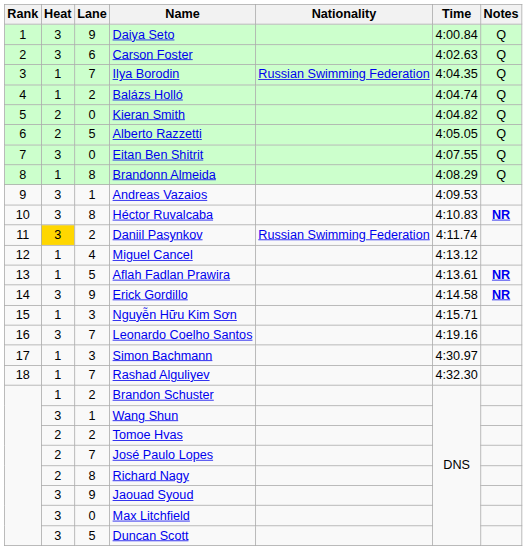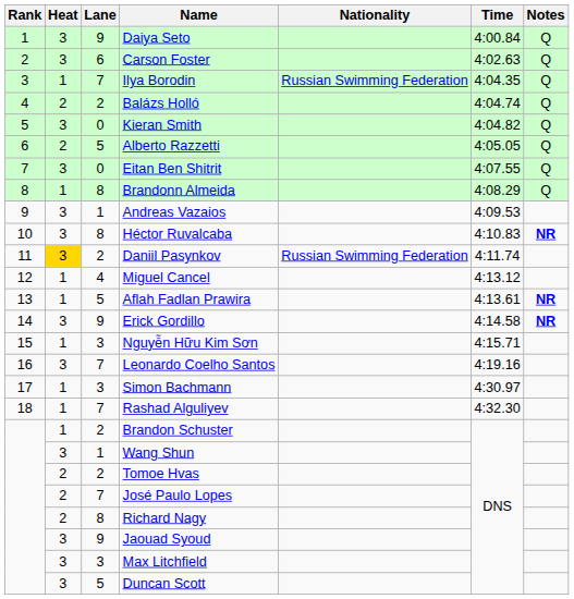 <table class="wikitable sortable" style="text-align:center">
 <tr>
 <th>Rank</th>
 <th>Heat</th>
 <th>Lane</th>
 <th>Name</th>
 <th>Nationality</th>
 <th>Time</th>
 <th>Notes</th>
 </tr>
 <tr bgcolor=ccffcc>
 <td>1</td>
 <td>3</td>
 <td>9</td>
 <td align=left><a href='#'>Daiya Seto</a></td>
 <td align=left></td>
 <td>4:00.84</td>
 <td>Q</td>
 </tr>
 <tr bgcolor=ccffcc>
 <td>2</td>
 <td>3</td>
 <td>6</td>
 <td align=left><a href='#'>Carson Foster</a></td>
 <td align=left></td>
 <td>4:02.63</td>
 <td>Q</td>
 </tr>
 <tr bgcolor=ccffcc>
 <td>3</td>
 <td>1</td>
 <td>7</td>
 <td align=left><a href='#'>Ilya Borodin</a></td>
 <td align=left><a href='#'>Russian Swimming Federation</a></td>
 <td>4:04.35</td>
 <td>Q</td>
 </tr>
 <tr bgcolor=ccffcc>
 <td>4</td>
-<td>1</td>
+<td>2</td>
 <td>2</td>
 <td align=left><a href='#'>Balázs Holló</a></td>
 <td align=left></td>
 <td>4:04.74</td>
 <td>Q</td>
 </tr>
 <tr bgcolor=ccffcc>
 <td>5</td>
-<td>2</td>
+<td>3</td>
 <td>0</td>
 <td align=left><a href='#'>Kieran Smith</a></td>
 <td align=left></td>
 <td>4:04.82</td>
 <td>Q</td>
 </tr>
 <tr bgcolor=ccffcc>
 <td>6</td>
 <td>2</td>
 <td>5</td>
 <td align=left><a href='#'>Alberto Razzetti</a></td>
 <td align=left></td>
 <td>4:05.05</td>
 <td>Q</td>
 </tr>
 <tr bgcolor=ccffcc>
 <td>7</td>
 <td>3</td>
 <td>0</td>
 <td align=left><a href='#'>Eitan Ben Shitrit</a></td>
 <td align=left></td>
 <td>4:07.55</td>
 <td>Q</td>
 </tr>
 <tr bgcolor=ccffcc>
 <td>8</td>
 <td>1</td>
 <td>8</td>
 <td align=left><a href='#'>Brandonn Almeida</a></td>
 <td align=left></td>
 <td>4:08.29</td>
 <td>Q</td>
 </tr>
 <tr>
 <td>9</td>
 <td>3</td>
 <td>1</td>
 <td align=left><a href='#'>Andreas Vazaios</a></td>
 <td align=left></td>
 <td>4:09.53</td>
 <td></td>
 </tr>
 <tr>
 <td>10</td>
 <td>3</td>
 <td>8</td>
 <td align=left><a href='#'>Héctor Ruvalcaba</a></td>
 <td align=left></td>
 <td>4:10.83</td>
 <td><strong><a href='#'>NR</a></strong></td>
 </tr>
 <tr>
 <td>11</td>
 <td style="background: gold;">3</td>
 <td>2</td>
 <td align=left><a href='#'>Daniil Pasynkov</a></td>
 <td align=left><a href='#'>Russian Swimming Federation</a></td>
 <td>4:11.74</td>
 <td></td>
 </tr>
 <tr>
 <td>12</td>
 <td>1</td>
 <td>4</td>
 <td align=left><a href='#'>Miguel Cancel</a></td>
 <td align=left></td>
 <td>4:13.12</td>
 <td></td>
 </tr>
 <tr>
 <td>13</td>
 <td>1</td>
 <td>5</td>
 <td align=left><a href='#'>Aflah Fadlan Prawira</a></td>
 <td align=left></td>
 <td>4:13.61</td>
 <td><strong><a href='#'>NR</a></strong></td>
 </tr>
 <tr>
 <td>14</td>
 <td>3</td>
 <td>9</td>
 <td align=left><a href='#'>Erick Gordillo</a></td>
 <td align=left></td>
 <td>4:14.58</td>
 <td><strong><a href='#'>NR</a></strong></td>
 </tr>
 <tr>
 <td>15</td>
 <td>1</td>
 <td>3</td>
 <td align=left><a href='#'>Nguyễn Hữu Kim Sơn</a></td>
 <td align=left></td>
 <td>4:15.71</td>
 <td></td>
 </tr>
 <tr>
 <td>16</td>
 <td>3</td>
 <td>7</td>
 <td align=left><a href='#'>Leonardo Coelho Santos</a></td>
 <td align=left></td>
 <td>4:19.16</td>
 <td></td>
 </tr>
 <tr>
 <td>17</td>
 <td>1</td>
 <td>3</td>
 <td align=left><a href='#'>Simon Bachmann</a></td>
 <td align=left></td>
 <td>4:30.97</td>
 <td></td>
 </tr>
 <tr>
 <td>18</td>
 <td>1</td>
 <td>7</td>
 <td align=left><a href='#'>Rashad Alguliyev</a></td>
 <td align=left></td>
 <td>4:32.30</td>
 <td></td>
 </tr>
 <tr>
 <td rowspan=8></td>
 <td>1</td>
 <td>2</td>
 <td align=left><a href='#'>Brandon Schuster</a></td>
 <td align=left></td>
 <td rowspan=8>DNS</td>
 <td></td>
 </tr>
 <tr>
 <td>3</td>
 <td>1</td>
 <td align=left><a href='#'>Wang Shun</a></td>
 <td align=left></td>
 <td></td>
 </tr>
 <tr>
 <td>2</td>
 <td>2</td>
 <td align=left><a href='#'>Tomoe Hvas</a></td>
 <td align=left></td>
 <td></td>
 </tr>
 <tr>
 <td>2</td>
 <td>7</td>
 <td align=left><a href='#'>José Paulo Lopes</a></td>
 <td align=left></td>
 <td></td>
 </tr>
 <tr>
 <td>2</td>
 <td>8</td>
 <td align=left><a href='#'>Richard Nagy</a></td>
 <td align=left></td>
 <td></td>
 </tr>
 <tr>
 <td>3</td>
 <td>9</td>
 <td align=left><a href='#'>Jaouad Syoud</a></td>
 <td align=left></td>
 <td></td>
 </tr>
 <tr>
 <td>3</td>
-<td>0</td>
+<td>3</td>
 <td align=left><a href='#'>Max Litchfield</a></td>
 <td align=left></td>
 <td></td>
 </tr>
 <tr>
 <td>3</td>
 <td>5</td>
 <td align=left><a href='#'>Duncan Scott</a></td>
 <td align=left></td>
 <td></td>
 </tr>
 </table>
